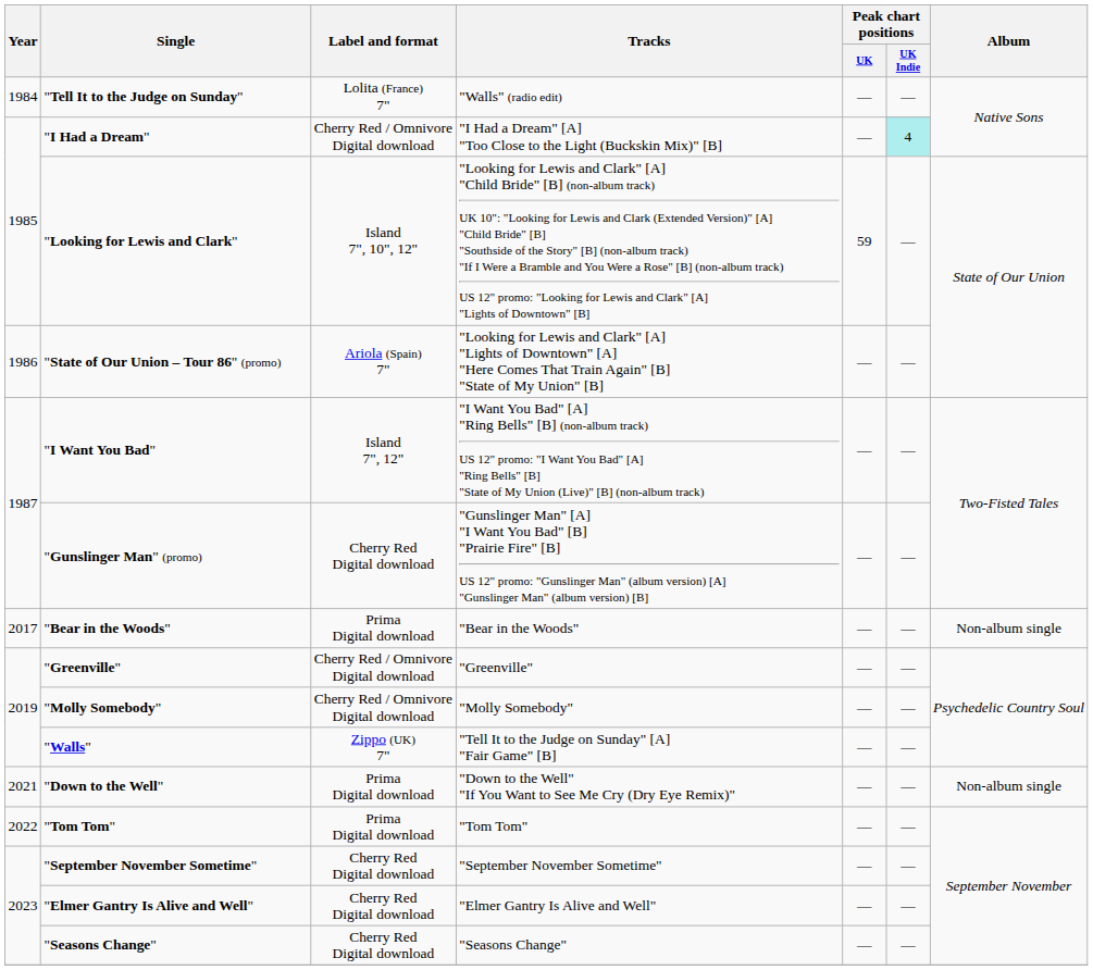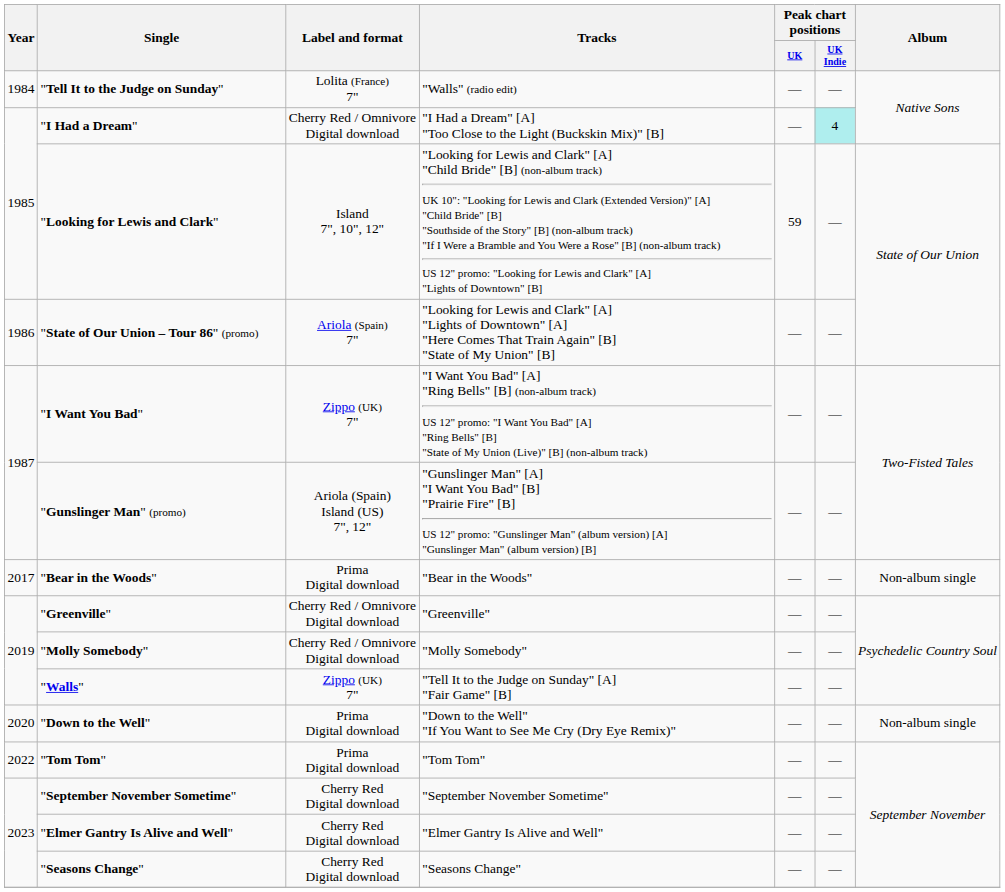 <table class="wikitable">
 <tr>
 <th rowspan="2">Year</th>
 <th rowspan="2" style="width:18em;">Single</th>
 <th rowspan="2">Label and format</th>
 <th rowspan="2" style="width:26em;">Tracks</th>
 <th colspan="2">Peak chart positions</th>
 <th rowspan="2">Album</th>
 </tr>
 <tr>
 <th style="width:3.5em;font-size:75%"><a href='#'>UK</a></th>
 <th style="width:3.5em;font-size:75%"><a href='#'>UK Indie</a></th>
 </tr>
 <tr style="text-align:center;">
 <td>1984</td>
 <td align="left">"<strong>Tell It to the Judge on Sunday</strong>"</td>
 <td>Lolita <small>(France)</small><br>7"</td>
 <td align="left">"Walls" <small>(radio edit)</small></td>
 <td>—</td>
 <td>—</td>
 <td rowspan="2"><em>Native Sons</em></td>
 </tr>
 <tr style="text-align:center;">
 <td rowspan="2">1985</td>
 <td align="left">"<strong>I Had a Dream</strong>"</td>
 <td>Cherry Red / Omnivore<br>Digital download</td>
 <td align="left">"I Had a Dream" [A]<br>"Too Close to the Light (Buckskin Mix)" [B]</td>
 <td>—</td>
 <td style="background: paleturquoise;">4</td>
 </tr>
 <tr style="text-align:center;">
 <td align="left">"<strong>Looking for Lewis and Clark</strong>"</td>
 <td>Island<br>7", 10", 12"</td>
 <td align="left">"Looking for Lewis and Clark" [A]<br>"Child Bride" [B] <small>(non-album track)</small><hr><small>UK 10": "Looking for Lewis and Clark (Extended Version)" [A]<br>"Child Bride" [B]<br>"Southside of the Story" [B] (non-album track)<br>"If I Were a Bramble and You Were a Rose" [B] (non-album track)<hr>US 12" promo: "Looking for Lewis and Clark" [A]<br>"Lights of Downtown" [B]</small></td>
 <td>59</td>
 <td>—</td>
 <td rowspan="2"><em>State of Our Union</em></td>
 </tr>
 <tr style="text-align:center;">
 <td>1986</td>
 <td align="left">"<strong>State of Our Union – Tour 86</strong>" <small>(promo)</small></td>
 <td><a href='#'>Ariola</a> <small>(Spain)</small><br>7"</td>
 <td align="left">"Looking for Lewis and Clark" [A]<br>"Lights of Downtown" [A]<br>"Here Comes That Train Again" [B]<br>"State of My Union" [B]</td>
 <td>—</td>
 <td>—</td>
 </tr>
 <tr style="text-align:center;">
 <td rowspan="2">1987</td>
 <td align="left">"<strong>I Want You Bad</strong>"</td>
-<td>Island<br>7", 12"</td>
+<td><a href='#'>Zippo</a> <small>(UK)</small><br>7"</td>
 <td align="left">"I Want You Bad" [A]<br>"Ring Bells" [B] <small>(non-album track)</small><hr><small>US 12" promo: "I Want You Bad" [A]<br>"Ring Bells" [B]<br>"State of My Union (Live)" [B] (non-album track)</small></td>
 <td>—</td>
 <td>—</td>
 <td rowspan="2"><em>Two-Fisted Tales</em></td>
 </tr>
 <tr style="text-align:center;">
 <td align="left">"<strong>Gunslinger Man</strong>" <small>(promo)</small></td>
-<td>Cherry Red<br>Digital download</td>
+<td>Ariola (Spain)<br>Island (US)<br>7", 12"</td>
 <td align="left">"Gunslinger Man" [A]<br>"I Want You Bad" [B] <br>"Prairie Fire" [B]<hr><small>US 12" promo: "Gunslinger Man" (album version) [A]<br>"Gunslinger Man" (album version) [B]</small></td>
 <td>—</td>
 <td>—</td>
 </tr>
 <tr style="text-align:center;">
 <td>2017</td>
 <td align="left">"<strong>Bear in the Woods</strong>"</td>
 <td>Prima<br>Digital download</td>
 <td align="left">"Bear in the Woods"</td>
 <td>—</td>
 <td>—</td>
 <td>Non-album single</td>
 </tr>
 <tr style="text-align:center;">
 <td rowspan="3">2019</td>
 <td align="left">"<strong>Greenville</strong>"</td>
 <td>Cherry Red / Omnivore<br>Digital download</td>
 <td align="left">"Greenville"</td>
 <td>—</td>
 <td>—</td>
 <td rowspan="3"><em>Psychedelic Country Soul</em></td>
 </tr>
 <tr style="text-align:center;">
 <td align="left">"<strong>Molly Somebody</strong>"</td>
 <td>Cherry Red / Omnivore<br>Digital download</td>
 <td align="left">"Molly Somebody"</td>
 <td>—</td>
 <td>—</td>
 </tr>
 <tr style="text-align:center;">
 <td align="left">"<strong><a href='#'>Walls</a></strong>"</td>
 <td><a href='#'>Zippo</a> <small>(UK)</small><br>7"</td>
 <td align="left">"Tell It to the Judge on Sunday" [A]<br>"Fair Game" [B]</td>
 <td>—</td>
 <td>—</td>
 </tr>
 <tr style="text-align:center;">
-<td>2021</td>
+<td>2020</td>
 <td align="left">"<strong>Down to the Well</strong>"</td>
 <td>Prima<br>Digital download</td>
 <td align="left">"Down to the Well"<br>"If You Want to See Me Cry (Dry Eye Remix)"</td>
 <td>—</td>
 <td>—</td>
 <td>Non-album single</td>
 </tr>
 <tr style="text-align:center;">
 <td>2022</td>
 <td align="left">"<strong>Tom Tom</strong>"</td>
 <td>Prima<br>Digital download</td>
 <td align="left">"Tom Tom"</td>
 <td>—</td>
 <td>—</td>
 <td rowspan="4"><em>September November</em></td>
 </tr>
 <tr style="text-align:center;">
 <td rowspan="3">2023</td>
 <td align="left">"<strong>September November Sometime</strong>"</td>
 <td>Cherry Red<br>Digital download</td>
 <td align="left">"September November Sometime"</td>
 <td>—</td>
 <td>—</td>
 </tr>
 <tr style="text-align:center;">
 <td align="left">"<strong>Elmer Gantry Is Alive and Well</strong>"</td>
 <td>Cherry Red<br>Digital download</td>
 <td align="left">"Elmer Gantry Is Alive and Well"</td>
 <td>—</td>
 <td>—</td>
 </tr>
 <tr style="text-align:center;">
 <td align="left">"<strong>Seasons Change</strong>"</td>
 <td>Cherry Red<br>Digital download</td>
 <td align="left">"Seasons Change"</td>
 <td>—</td>
 <td>—</td>
 </tr>
 <tr style="text-align:center;">
 </tr>
 </table>
